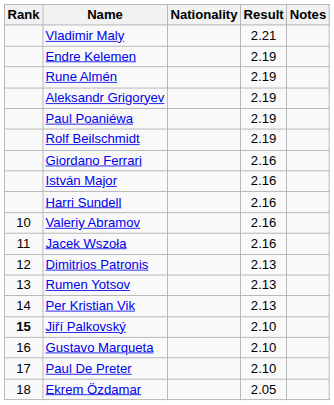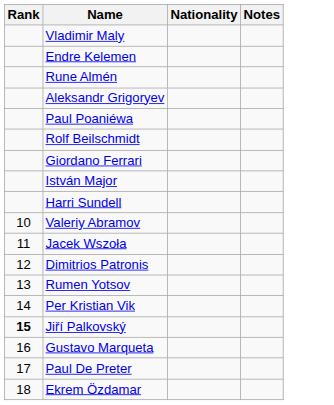 <table class="wikitable sortable" style="text-align:center">
 <tr>
 <th>Rank</th>
 <th>Name</th>
 <th>Nationality</th>
-<th>Result</th>
 <th>Notes</th>
 </tr>
 <tr>
 <td></td>
 <td align="left"><a href='#'>Vladimir Maly</a></td>
 <td align=left></td>
-<td>2.21</td>
 <td></td>
 </tr>
 <tr>
 <td></td>
 <td align="left"><a href='#'>Endre Kelemen</a></td>
 <td align=left></td>
-<td>2.19</td>
 <td></td>
 </tr>
 <tr>
 <td></td>
 <td align="left"><a href='#'>Rune Almén</a></td>
 <td align=left></td>
-<td>2.19</td>
 <td></td>
 </tr>
 <tr>
 <td></td>
 <td align="left"><a href='#'>Aleksandr Grigoryev</a></td>
 <td align=left></td>
-<td>2.19</td>
 <td></td>
 </tr>
 <tr>
 <td></td>
 <td align="left"><a href='#'>Paul Poaniéwa</a></td>
 <td align=left></td>
-<td>2.19</td>
 <td></td>
 </tr>
 <tr>
 <td></td>
 <td align="left"><a href='#'>Rolf Beilschmidt</a></td>
 <td align=left></td>
-<td>2.19</td>
 <td></td>
 </tr>
 <tr>
 <td></td>
 <td align="left"><a href='#'>Giordano Ferrari</a></td>
 <td align=left></td>
-<td>2.16</td>
 <td></td>
 </tr>
 <tr>
 <td></td>
 <td align="left"><a href='#'>István Major</a></td>
 <td align=left></td>
-<td>2.16</td>
 <td></td>
 </tr>
 <tr>
 <td></td>
 <td align="left"><a href='#'>Harri Sundell</a></td>
 <td align=left></td>
-<td>2.16</td>
 <td></td>
 </tr>
 <tr>
 <td>10</td>
 <td align="left"><a href='#'>Valeriy Abramov</a></td>
 <td align=left></td>
-<td>2.16</td>
 <td></td>
 </tr>
 <tr>
 <td>11</td>
 <td align="left"><a href='#'>Jacek Wszoła</a></td>
 <td align=left></td>
-<td>2.16</td>
 <td></td>
 </tr>
 <tr>
 <td>12</td>
 <td align="left"><a href='#'>Dimitrios Patronis</a></td>
 <td align=left></td>
-<td>2.13</td>
 <td></td>
 </tr>
 <tr>
 <td>13</td>
 <td align="left"><a href='#'>Rumen Yotsov</a></td>
 <td align=left></td>
-<td>2.13</td>
 <td></td>
 </tr>
 <tr>
 <td>14</td>
 <td align="left"><a href='#'>Per Kristian Vik</a></td>
 <td align=left></td>
-<td>2.13</td>
 <td></td>
 </tr>
 <tr>
 <td><strong>15</strong></td>
 <td align="left"><a href='#'>Jiří Palkovský</a></td>
 <td align=left></td>
-<td>2.10</td>
 <td></td>
 </tr>
 <tr>
 <td>16</td>
 <td align="left"><a href='#'>Gustavo Marqueta</a></td>
 <td align=left></td>
-<td>2.10</td>
 <td></td>
 </tr>
 <tr>
 <td>17</td>
 <td align="left"><a href='#'>Paul De Preter</a></td>
 <td align=left></td>
-<td>2.10</td>
 <td></td>
 </tr>
 <tr>
 <td>18</td>
 <td align="left"><a href='#'>Ekrem Özdamar</a></td>
 <td align=left></td>
-<td>2.05</td>
 <td></td>
 </tr>
 </table>
